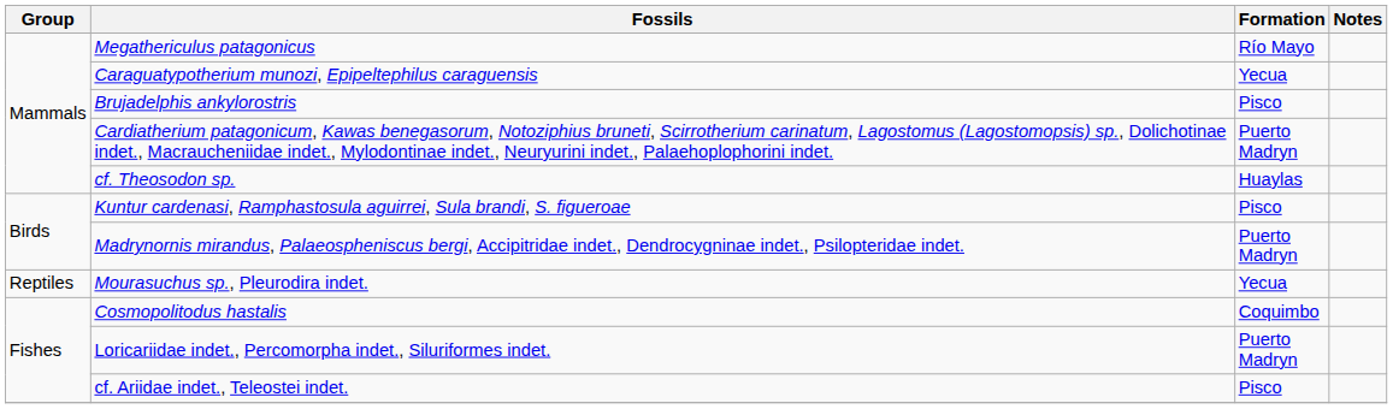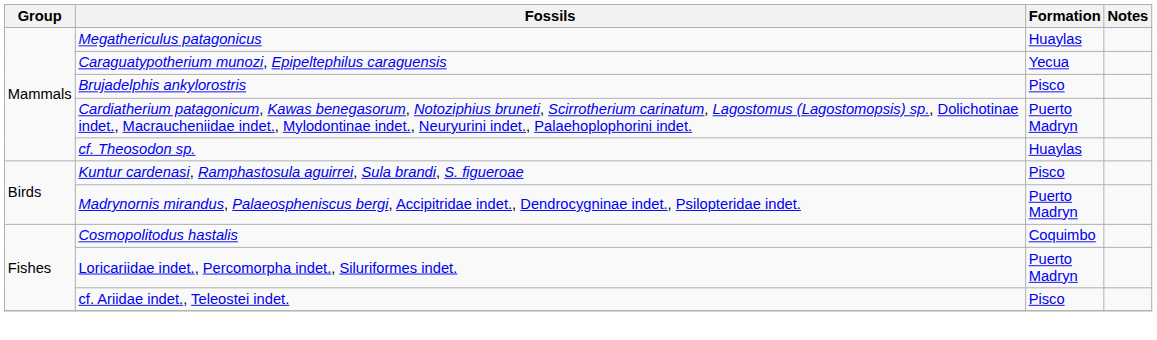 <table class="wikitable sortable">
 <tr>
 <th>Group</th>
 <th>Fossils</th>
 <th>Formation</th>
 <th>Notes</th>
 </tr>
 <tr>
 <td rowspan=5>Mammals</td>
 <td><em><a href='#'>Megathericulus patagonicus</a></em></td>
-<td><a href='#'>Río Mayo</a></td>
+<td><a href='#'>Huaylas</a></td>
 <td></td>
 </tr>
 <tr>
 <td><em><a href='#'>Caraguatypotherium munozi</a></em>, <em><a href='#'>Epipeltephilus caraguensis</a></em></td>
 <td><a href='#'>Yecua</a></td>
 <td></td>
 </tr>
 <tr>
 <td><em><a href='#'>Brujadelphis ankylorostris</a></em></td>
 <td><a href='#'>Pisco</a></td>
 <td></td>
 </tr>
 <tr>
 <td><em><a href='#'>Cardiatherium patagonicum</a></em>, <em><a href='#'>Kawas benegasorum</a></em>, <em><a href='#'>Notoziphius bruneti</a></em>, <em><a href='#'>Scirrotherium carinatum</a></em>, <em><a href='#'>Lagostomus (Lagostomopsis) sp.</a></em>, <a href='#'>Dolichotinae indet.</a>, <a href='#'>Macraucheniidae indet.</a>, <a href='#'>Mylodontinae indet.</a>, <a href='#'>Neuryurini indet.</a>, <a href='#'>Palaehoplophorini indet.</a></td>
 <td><a href='#'>Puerto<br>Madryn</a></td>
 <td></td>
 </tr>
 <tr>
 <td><em><a href='#'>cf. Theosodon sp.</a></em></td>
 <td><a href='#'>Huaylas</a></td>
 <td></td>
 </tr>
 <tr>
 <td rowspan=2>Birds</td>
 <td><em><a href='#'>Kuntur cardenasi</a></em>, <em><a href='#'>Ramphastosula aguirrei</a></em>, <em><a href='#'>Sula brandi</a></em>, <em><a href='#'>S. figueroae</a></em></td>
 <td><a href='#'>Pisco</a></td>
 <td></td>
 </tr>
 <tr>
 <td><em><a href='#'>Madrynornis mirandus</a></em>, <em><a href='#'>Palaeospheniscus bergi</a></em>, <a href='#'>Accipitridae indet.</a>, <a href='#'>Dendrocygninae indet.</a>, <a href='#'>Psilopteridae indet.</a></td>
 <td><a href='#'>Puerto<br>Madryn</a></td>
 <td></td>
 </tr>
 <tr>
-<td>Reptiles</td>
-<td><em><a href='#'>Mourasuchus sp.</a></em>, <a href='#'>Pleurodira indet.</a></td>
-<td><a href='#'>Yecua</a></td>
-<td></td>
-</tr>
-<tr>
 <td rowspan=3>Fishes</td>
 <td><em><a href='#'>Cosmopolitodus hastalis</a></em></td>
 <td><a href='#'>Coquimbo</a></td>
 <td></td>
 </tr>
 <tr>
 <td><a href='#'>Loricariidae indet.</a>, <a href='#'>Percomorpha indet.</a>, <a href='#'>Siluriformes indet.</a></td>
 <td><a href='#'>Puerto<br>Madryn</a></td>
 <td></td>
 </tr>
 <tr>
 <td><a href='#'>cf. Ariidae indet.</a>, <a href='#'>Teleostei indet.</a></td>
 <td><a href='#'>Pisco</a></td>
 <td></td>
 </tr>
 <tr>
 </tr>
 </table>
